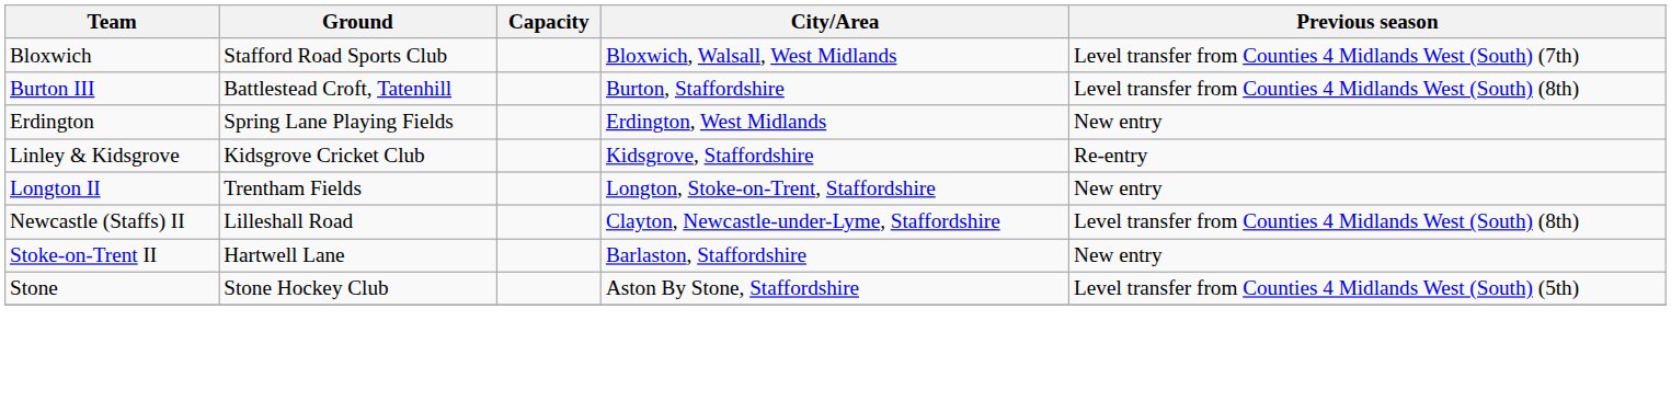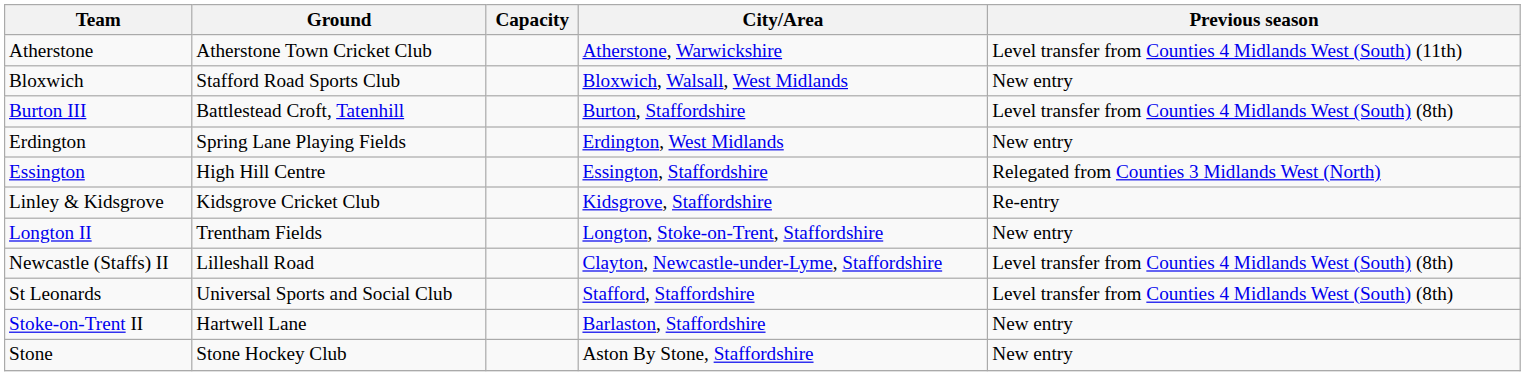 <table class="wikitable sortable" width=100%>
 <tr>
 <th>Team</th>
 <th>Ground</th>
 <th>Capacity</th>
 <th>City/Area</th>
 <th>Previous season</th>
 </tr>
 <tr>
+<td>Atherstone</td>
+<td>Atherstone Town Cricket Club</td>
+<td></td>
+<td><a href='#'>Atherstone</a>, <a href='#'>Warwickshire</a></td>
+<td>Level transfer from <a href='#'>Counties 4 Midlands West (South)</a> (11th)</td>
+</tr>
+<tr>
 <td>Bloxwich</td>
 <td>Stafford Road Sports Club</td>
 <td></td>
 <td><a href='#'>Bloxwich</a>, <a href='#'>Walsall</a>, <a href='#'>West Midlands</a></td>
-<td>Level transfer from <a href='#'>Counties 4 Midlands West (South)</a> (7th)</td>
+<td>New entry</td>
 </tr>
 <tr>
 <td><a href='#'>Burton III</a></td>
 <td>Battlestead Croft, <a href='#'>Tatenhill</a></td>
 <td></td>
 <td><a href='#'>Burton</a>, <a href='#'>Staffordshire</a></td>
 <td>Level transfer from <a href='#'>Counties 4 Midlands West (South)</a> (8th)</td>
 </tr>
 <tr>
 <td>Erdington</td>
 <td>Spring Lane Playing Fields</td>
 <td></td>
 <td><a href='#'>Erdington</a>, <a href='#'>West Midlands</a></td>
 <td>New entry</td>
+</tr>
+<tr>
+<td><a href='#'>Essington</a></td>
+<td>High Hill Centre</td>
+<td></td>
+<td><a href='#'>Essington</a>, <a href='#'>Staffordshire</a></td>
+<td>Relegated from <a href='#'>Counties 3 Midlands West (North)</a></td>
 </tr>
 <tr>
 <td>Linley & Kidsgrove</td>
 <td>Kidsgrove Cricket Club</td>
 <td></td>
 <td><a href='#'>Kidsgrove</a>, <a href='#'>Staffordshire</a></td>
 <td>Re-entry</td>
 </tr>
 <tr>
 <td><a href='#'>Longton II</a></td>
 <td>Trentham Fields</td>
 <td></td>
 <td><a href='#'>Longton</a>, <a href='#'>Stoke-on-Trent</a>, <a href='#'>Staffordshire</a></td>
 <td>New entry</td>
 </tr>
 <tr>
 <td>Newcastle (Staffs) II</td>
 <td>Lilleshall Road</td>
 <td></td>
 <td><a href='#'>Clayton</a>, <a href='#'>Newcastle-under-Lyme</a>, <a href='#'>Staffordshire</a></td>
 <td>Level transfer from <a href='#'>Counties 4 Midlands West (South)</a> (8th)</td>
 </tr>
 <tr>
+<td>St Leonards</td>
+<td>Universal Sports and Social Club</td>
+<td></td>
+<td><a href='#'>Stafford</a>, <a href='#'>Staffordshire</a></td>
+<td>Level transfer from <a href='#'>Counties 4 Midlands West (South)</a> (8th)</td>
+</tr>
+<tr>
 <td><a href='#'>Stoke-on-Trent</a> II</td>
 <td>Hartwell Lane</td>
 <td></td>
 <td><a href='#'>Barlaston</a>, <a href='#'>Staffordshire</a></td>
 <td>New entry</td>
 </tr>
 <tr>
 <td>Stone</td>
 <td>Stone Hockey Club</td>
 <td></td>
 <td>Aston By Stone, <a href='#'>Staffordshire</a></td>
-<td>Level transfer from <a href='#'>Counties 4 Midlands West (South)</a> (5th)</td>
+<td>New entry</td>
 </tr>
 <tr>
 </tr>
 </table>
